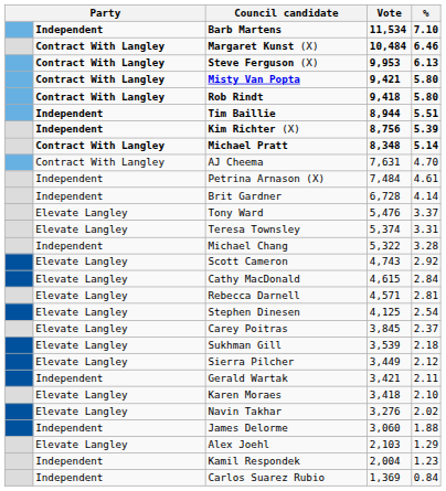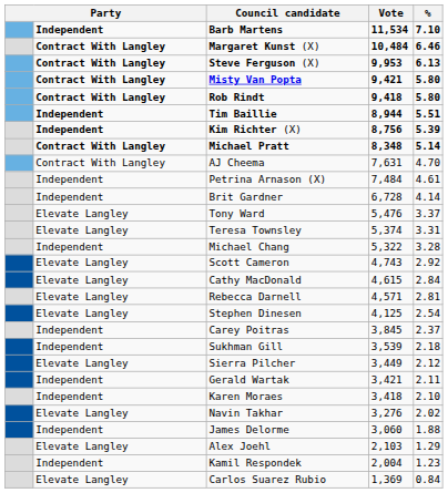 <table class="wikitable">
 <tr>
 <th width="250px" colspan="2">Party</th>
 <th width="200px">Council candidate</th>
 <th width="50px">Vote</th>
 <th width="30px">%</th>
 </tr>
 <tr>
 <td style="background:#67b1e2;" width="30px"> </td>
 <td><strong>Independent</strong></td>
 <td><strong>Barb Martens</strong> </td>
 <td><strong>11,534</strong></td>
 <td><strong>7.10</strong></td>
 </tr>
 <tr>
 <td style="background:gainsboro" width="30px"> </td>
 <td><strong>Contract With Langley</strong></td>
 <td><strong>Margaret Kunst</strong> (X) </td>
 <td><strong>10,484</strong></td>
 <td><strong>6.46</strong></td>
 </tr>
 <tr>
 <td style="background:#67b1e2;" width="30px"> </td>
 <td><strong>Contract With Langley</strong></td>
 <td><strong>Steve Ferguson</strong> (X) </td>
 <td><strong>9,953</strong></td>
 <td><strong>6.13</strong></td>
 </tr>
 <tr>
 <td style="background:#67b1e2;" width="30px"> </td>
 <td><strong>Contract With Langley</strong></td>
 <td><strong><a href='#'>Misty Van Popta</a></strong> </td>
 <td><strong>9,421</strong></td>
 <td><strong>5.80</strong></td>
 </tr>
 <tr>
 <td style="background:#67b1e2;" width="30px"> </td>
 <td><strong>Contract With Langley</strong></td>
 <td><strong>Rob Rindt</strong> </td>
 <td><strong>9,418</strong></td>
 <td><strong>5.80</strong></td>
 </tr>
 <tr>
 <td style="background:#67b1e2;" width="30px"> </td>
 <td><strong>Independent</strong></td>
 <td><strong>Tim Baillie</strong> </td>
 <td><strong>8,944</strong></td>
 <td><strong>5.51</strong></td>
 </tr>
 <tr>
 <td style="background:gainsboro" width="30px"> </td>
 <td><strong>Independent</strong></td>
 <td><strong>Kim Richter</strong> (X) </td>
 <td><strong>8,756</strong></td>
 <td><strong>5.39</strong></td>
 </tr>
 <tr>
 <td style="background:gainsboro" width="30px"> </td>
 <td><strong>Contract With Langley</strong></td>
 <td><strong>Michael Pratt</strong> </td>
 <td><strong>8,348</strong></td>
 <td><strong>5.14</strong></td>
 </tr>
 <tr>
 <td style="background:#67b1e2;" width="30px"> </td>
 <td>Contract With Langley</td>
 <td>AJ Cheema</td>
 <td>7,631</td>
 <td>4.70</td>
 </tr>
 <tr>
 <td style="background:gainsboro" width="30px"> </td>
 <td>Independent</td>
 <td>Petrina Arnason (X)</td>
 <td>7,484</td>
 <td>4.61</td>
 </tr>
 <tr>
 <td style="background:gainsboro" width="30px"> </td>
 <td>Independent</td>
 <td>Brit Gardner</td>
 <td>6,728</td>
 <td>4.14</td>
 </tr>
 <tr>
 <td style="background:gainsboro" width="30px"> </td>
 <td>Elevate Langley</td>
 <td>Tony Ward</td>
 <td>5,476</td>
 <td>3.37</td>
 </tr>
 <tr>
 <td style="background:gainsboro" width="30px"> </td>
 <td>Elevate Langley</td>
 <td>Teresa Townsley</td>
 <td>5,374</td>
 <td>3.31</td>
 </tr>
 <tr>
 <td style="background:gainsboro" width="30px"> </td>
 <td>Independent</td>
 <td>Michael Chang</td>
 <td>5,322</td>
 <td>3.28</td>
 </tr>
 <tr>
 <td style="background:#00519d;" width="30px"> </td>
 <td>Elevate Langley</td>
 <td>Scott Cameron</td>
 <td>4,743</td>
 <td>2.92</td>
 </tr>
 <tr>
 <td style="background:#00519d;" width="30px"> </td>
 <td>Elevate Langley</td>
 <td>Cathy MacDonald</td>
 <td>4,615</td>
 <td>2.84</td>
 </tr>
 <tr>
 <td style="background:gainsboro" width="30px"> </td>
 <td>Elevate Langley</td>
 <td>Rebecca Darnell</td>
 <td>4,571</td>
 <td>2.81</td>
 </tr>
 <tr>
 <td style="background:#00519d;" width="30px"> </td>
 <td>Elevate Langley</td>
 <td>Stephen Dinesen</td>
 <td>4,125</td>
 <td>2.54</td>
 </tr>
 <tr>
 <td style="background:gainsboro" width="30px"> </td>
-<td>Elevate Langley</td>
+<td>Independent</td>
 <td>Carey Poitras</td>
 <td>3,845</td>
 <td>2.37</td>
 </tr>
 <tr>
 <td style="background:#00519d;" width="30px"> </td>
-<td>Elevate Langley</td>
+<td>Independent</td>
 <td>Sukhman Gill</td>
 <td>3,539</td>
 <td>2.18</td>
 </tr>
 <tr>
 <td style="background:#00519d;" width="30px"> </td>
 <td>Elevate Langley</td>
 <td>Sierra Pilcher</td>
 <td>3,449</td>
 <td>2.12</td>
 </tr>
 <tr>
 <td style="background:#00519d;" width="30px"> </td>
 <td>Independent</td>
 <td>Gerald Wartak</td>
 <td>3,421</td>
 <td>2.11</td>
 </tr>
 <tr>
 <td style="background:gainsboro" width="30px"> </td>
-<td>Elevate Langley</td>
+<td>Independent</td>
 <td>Karen Moraes</td>
 <td>3,418</td>
 <td>2.10</td>
 </tr>
 <tr>
 <td style="background:#00519d;" width="30px"> </td>
 <td>Elevate Langley</td>
 <td>Navin Takhar</td>
 <td>3,276</td>
 <td>2.02</td>
 </tr>
 <tr>
 <td style="background:#00519d;" width="30px"> </td>
 <td>Independent</td>
 <td>James Delorme</td>
 <td>3,060</td>
 <td>1.88</td>
 </tr>
 <tr>
 <td style="background:gainsboro" width="30px"> </td>
 <td>Elevate Langley</td>
 <td>Alex Joehl</td>
 <td>2,103</td>
 <td>1.29</td>
 </tr>
 <tr>
 <td style="background:gainsboro" width="30px"> </td>
 <td>Independent</td>
 <td>Kamil Respondek</td>
 <td>2,004</td>
 <td>1.23</td>
 </tr>
 <tr>
 <td style="background:gainsboro" width="30px"> </td>
-<td>Independent</td>
+<td>Elevate Langley</td>
 <td>Carlos Suarez Rubio</td>
 <td>1,369</td>
 <td>0.84</td>
 </tr>
 </table>
